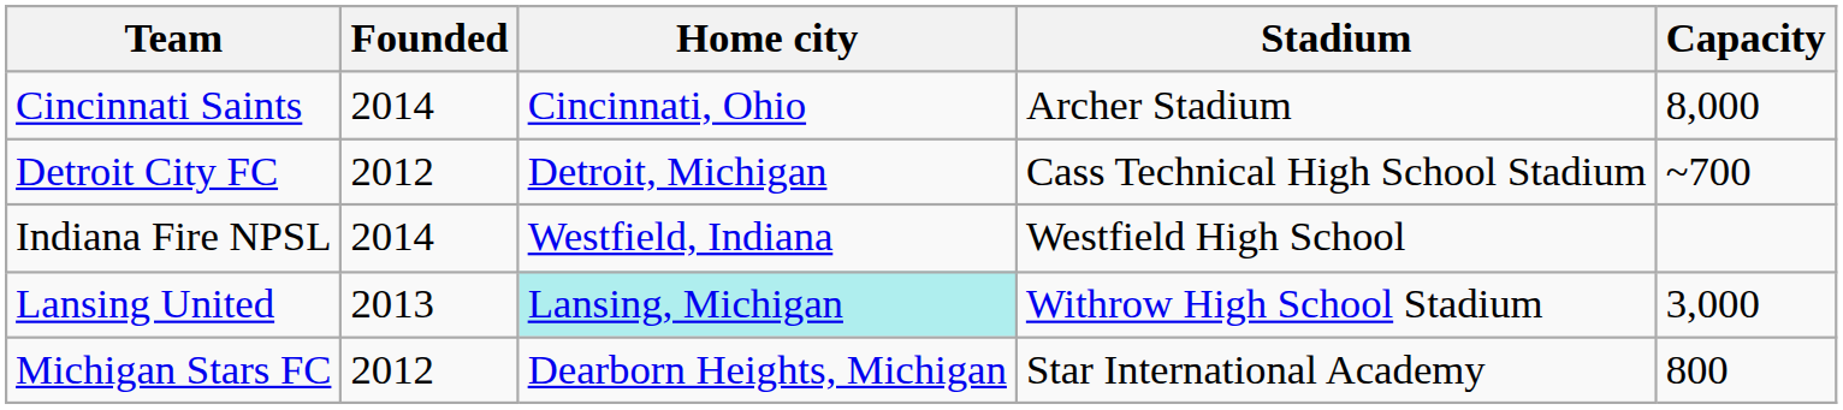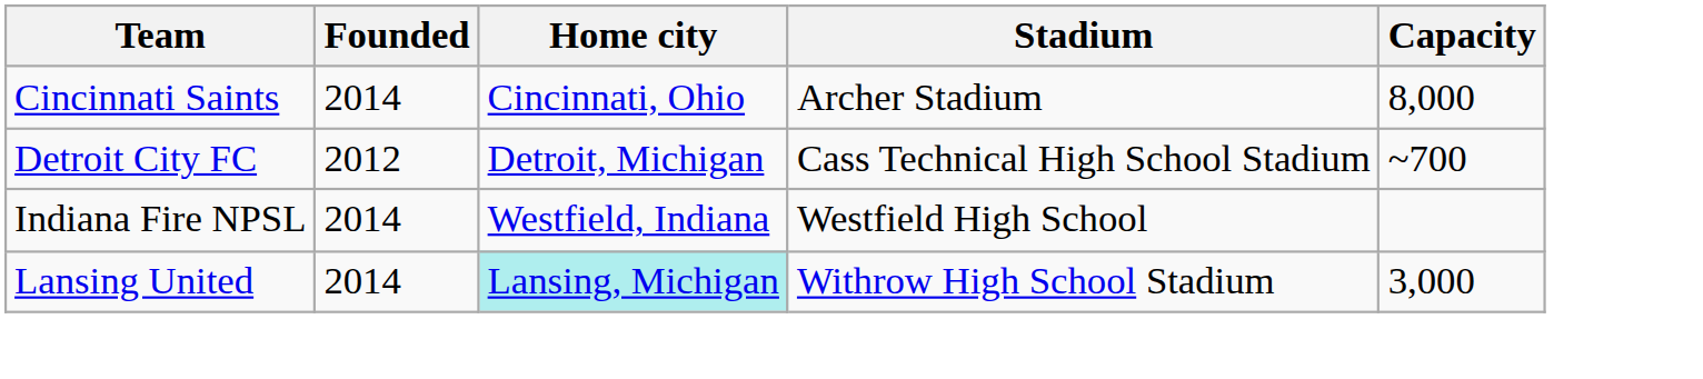 <table class="wikitable sortable collapsible collapsed">
 <tr>
 <th>Team</th>
 <th>Founded</th>
 <th>Home city</th>
 <th>Stadium</th>
 <th>Capacity</th>
 </tr>
 <tr>
 <td><a href='#'>Cincinnati Saints</a></td>
 <td>2014</td>
 <td><a href='#'>Cincinnati, Ohio</a></td>
 <td>Archer Stadium</td>
 <td>8,000</td>
 </tr>
 <tr>
 <td><a href='#'>Detroit City FC</a></td>
 <td>2012</td>
 <td><a href='#'>Detroit, Michigan</a></td>
 <td>Cass Technical High School Stadium</td>
 <td>~700</td>
 </tr>
 <tr>
 <td>Indiana Fire NPSL</td>
 <td>2014</td>
 <td><a href='#'>Westfield, Indiana</a></td>
 <td>Westfield High School</td>
 <td></td>
 </tr>
 <tr>
 <td><a href='#'>Lansing United</a></td>
-<td>2013</td>
+<td>2014</td>
 <td style="background: paleturquoise;"><a href='#'>Lansing, Michigan</a></td>
 <td><a href='#'>Withrow High School</a> Stadium</td>
 <td>3,000</td>
 </tr>
-<tr>
-<td><a href='#'>Michigan Stars FC</a></td>
-<td>2012</td>
-<td><a href='#'>Dearborn Heights, Michigan</a></td>
-<td>Star International Academy</td>
-<td>800</td>
-</tr>
 </table>
